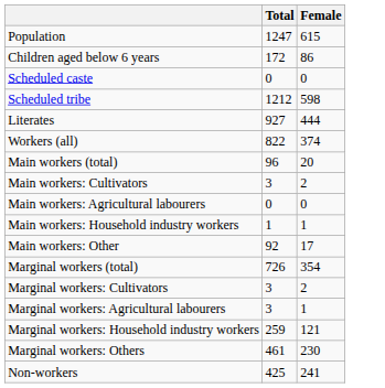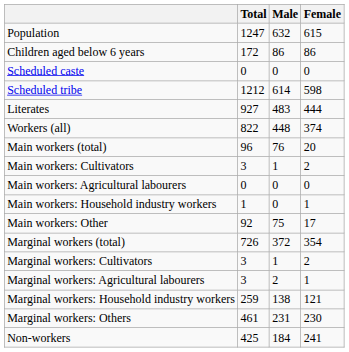 <table class="wikitable sortable">
 <tr>
 <th></th>
 <th>Total</th>
+<th>Male</th>
 <th>Female</th>
 </tr>
 <tr>
 <td>Population</td>
 <td>1247</td>
+<td>632</td>
 <td>615</td>
 </tr>
 <tr>
 <td>Children aged below 6 years</td>
 <td>172</td>
 <td>86</td>
+<td>86</td>
 </tr>
 <tr>
 <td><a href='#'>Scheduled caste</a></td>
+<td>0</td>
 <td>0</td>
 <td>0</td>
 </tr>
 <tr>
 <td><a href='#'>Scheduled tribe</a></td>
 <td>1212</td>
+<td>614</td>
 <td>598</td>
 </tr>
 <tr>
 <td>Literates</td>
 <td>927</td>
+<td>483</td>
 <td>444</td>
 </tr>
 <tr>
 <td>Workers (all)</td>
 <td>822</td>
+<td>448</td>
 <td>374</td>
 </tr>
 <tr>
 <td>Main workers (total)</td>
 <td>96</td>
+<td>76</td>
 <td>20</td>
 </tr>
 <tr>
 <td>Main workers: Cultivators</td>
 <td>3</td>
+<td>1</td>
 <td>2</td>
 </tr>
 <tr>
 <td>Main workers: Agricultural labourers</td>
 <td>0</td>
 <td>0</td>
+<td>0</td>
 </tr>
 <tr>
 <td>Main workers: Household industry workers</td>
 <td>1</td>
+<td>0</td>
 <td>1</td>
 </tr>
 <tr>
 <td>Main workers: Other</td>
 <td>92</td>
+<td>75</td>
 <td>17</td>
 </tr>
 <tr>
 <td>Marginal workers (total)</td>
 <td>726</td>
+<td>372</td>
 <td>354</td>
 </tr>
 <tr>
 <td>Marginal workers: Cultivators</td>
 <td>3</td>
+<td>1</td>
 <td>2</td>
 </tr>
 <tr>
 <td>Marginal workers: Agricultural labourers</td>
 <td>3</td>
+<td>2</td>
 <td>1</td>
 </tr>
 <tr>
 <td>Marginal workers: Household industry workers</td>
 <td>259</td>
+<td>138</td>
 <td>121</td>
 </tr>
 <tr>
 <td>Marginal workers: Others</td>
 <td>461</td>
+<td>231</td>
 <td>230</td>
 </tr>
 <tr>
 <td>Non-workers</td>
 <td>425</td>
+<td>184</td>
 <td>241</td>
 </tr>
 </table>
